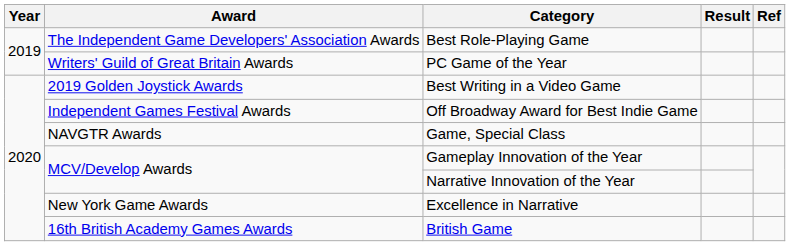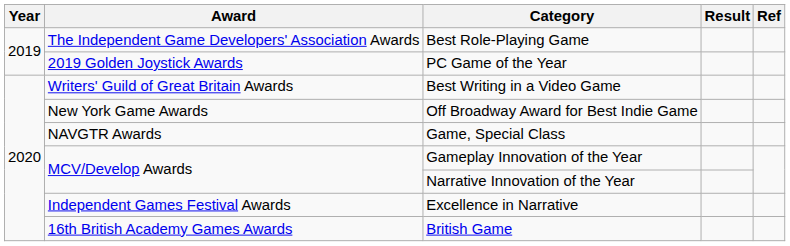 <table class="wikitable sortable">
 <tr>
 <th>Year</th>
 <th>Award</th>
 <th>Category</th>
 <th>Result</th>
 <th>Ref</th>
 </tr>
 <tr>
 <td style="text-align:center;" rowspan="2">2019</td>
 <td><a href='#'>The Independent Game Developers' Association</a> Awards</td>
 <td>Best Role-Playing Game</td>
 <td></td>
 <td style="text-align:center;"></td>
 </tr>
 <tr>
-<td><a href='#'>Writers' Guild of Great Britain</a> Awards</td>
+<td><a href='#'>2019 Golden Joystick Awards</a></td>
 <td>PC Game of the Year</td>
 <td></td>
 <td style="text-align:center;"></td>
 </tr>
 <tr>
 <td style="text-align:center;" rowspan="7">2020</td>
-<td><a href='#'>2019 Golden Joystick Awards</a></td>
+<td><a href='#'>Writers' Guild of Great Britain</a> Awards</td>
 <td>Best Writing in a Video Game</td>
 <td></td>
 <td style="text-align:center;"></td>
 </tr>
 <tr>
-<td><a href='#'>Independent Games Festival</a> Awards</td>
+<td>New York Game Awards</td>
 <td>Off Broadway Award for Best Indie Game</td>
 <td></td>
 <td style="text-align:center;"></td>
 </tr>
 <tr>
 <td>NAVGTR Awards</td>
 <td>Game, Special Class</td>
 <td></td>
 <td style="text-align:center;"></td>
 </tr>
 <tr>
 <td rowspan="2"><a href='#'>MCV/Develop</a> Awards</td>
 <td>Gameplay Innovation of the Year</td>
 <td></td>
 <td rowspan="2" style="text-align:center;"></td>
 </tr>
 <tr>
 <td>Narrative Innovation of the Year</td>
 <td></td>
 </tr>
 <tr>
-<td>New York Game Awards</td>
+<td><a href='#'>Independent Games Festival</a> Awards</td>
 <td>Excellence in Narrative</td>
 <td></td>
 <td style="text-align:center;"></td>
 </tr>
 <tr>
 <td><a href='#'>16th British Academy Games Awards</a></td>
 <td><a href='#'>British Game</a></td>
 <td></td>
 <td style="text-align:center;"></td>
 </tr>
 </table>
